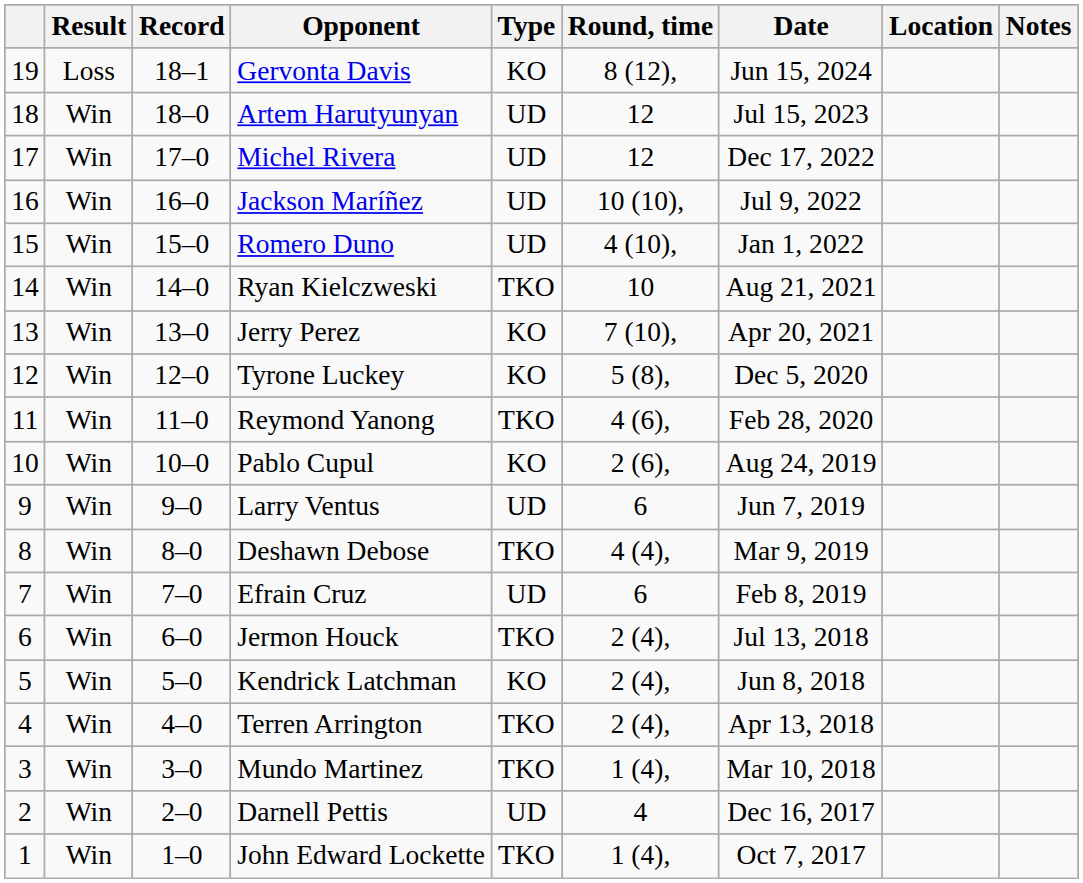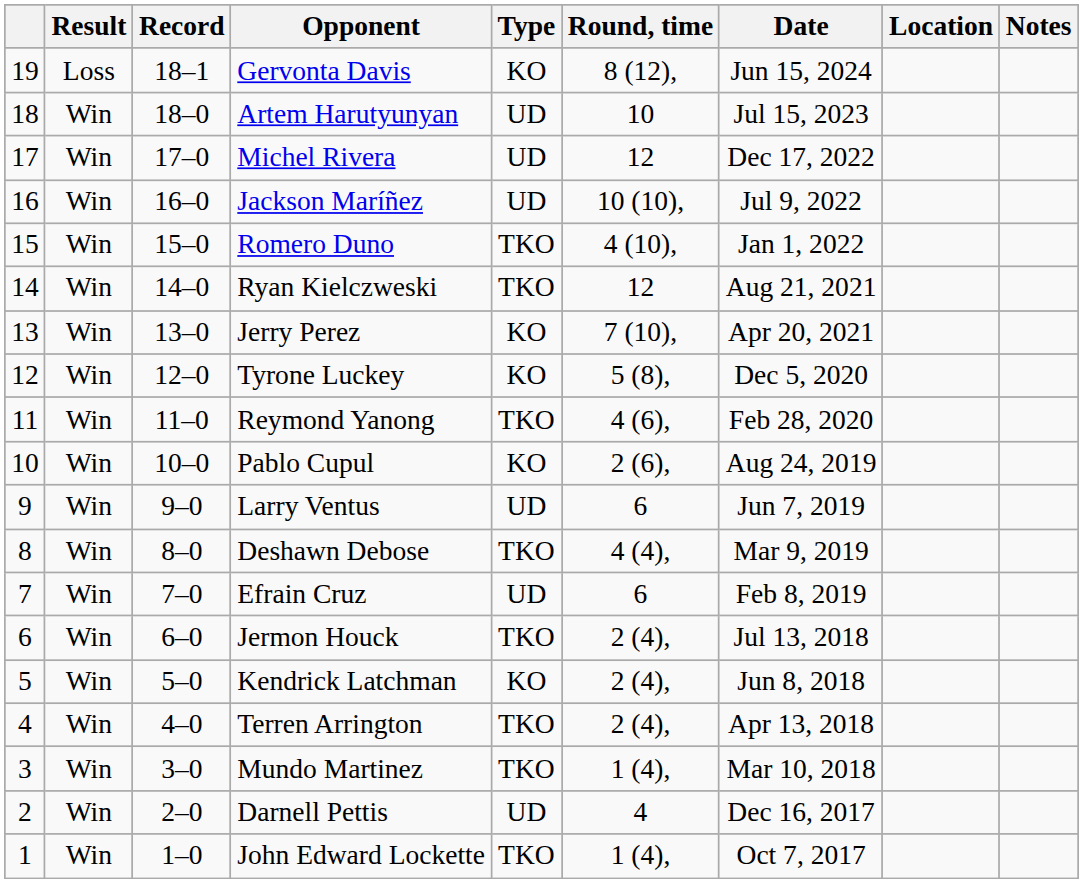 <table class="wikitable" style="text-align:center">
 <tr>
 <th></th>
 <th>Result</th>
 <th>Record</th>
 <th>Opponent</th>
 <th>Type</th>
 <th>Round, time</th>
 <th>Date</th>
 <th>Location</th>
 <th>Notes</th>
 </tr>
 <tr>
 <td>19</td>
 <td>Loss</td>
 <td>18–1</td>
 <td style="text-align:left;"><a href='#'>Gervonta Davis</a></td>
 <td>KO</td>
 <td>8 (12), </td>
 <td>Jun 15, 2024</td>
 <td style="text-align:left;"></td>
 <td style="text-align:left;"></td>
 </tr>
 <tr>
 <td>18</td>
 <td>Win</td>
 <td>18–0</td>
 <td align=left><a href='#'>Artem Harutyunyan</a></td>
 <td>UD</td>
-<td>12</td>
+<td>10</td>
 <td>Jul 15, 2023</td>
 <td align=left></td>
 <td></td>
 </tr>
 <tr>
 <td>17</td>
 <td>Win</td>
 <td>17–0</td>
 <td align=left><a href='#'>Michel Rivera</a></td>
 <td>UD</td>
 <td>12</td>
 <td>Dec 17, 2022</td>
 <td align=left></td>
 <td></td>
 </tr>
 <tr>
 <td>16</td>
 <td>Win</td>
 <td>16–0</td>
 <td align=left><a href='#'>Jackson Maríñez</a></td>
 <td>UD</td>
 <td>10 (10), </td>
 <td>Jul 9, 2022</td>
 <td align=left></td>
 <td></td>
 </tr>
 <tr>
 <td>15</td>
 <td>Win</td>
 <td>15–0</td>
 <td align=left><a href='#'>Romero Duno</a></td>
-<td>UD</td>
+<td>TKO</td>
 <td>4 (10), </td>
 <td>Jan 1, 2022</td>
 <td align=left></td>
 <td></td>
 </tr>
 <tr>
 <td>14</td>
 <td>Win</td>
 <td>14–0</td>
 <td align=left>Ryan Kielczweski</td>
 <td>TKO</td>
-<td>10</td>
+<td>12</td>
 <td>Aug 21, 2021</td>
 <td align=left></td>
 <td></td>
 </tr>
 <tr>
 <td>13</td>
 <td>Win</td>
 <td>13–0</td>
 <td align=left>Jerry Perez</td>
 <td>KO</td>
 <td>7 (10), </td>
 <td>Apr 20, 2021</td>
 <td align=left></td>
 <td></td>
 </tr>
 <tr>
 <td>12</td>
 <td>Win</td>
 <td>12–0</td>
 <td align=left>Tyrone Luckey</td>
 <td>KO</td>
 <td>5 (8), </td>
 <td>Dec 5, 2020</td>
 <td align=left></td>
 <td></td>
 </tr>
 <tr>
 <td>11</td>
 <td>Win</td>
 <td>11–0</td>
 <td align=left>Reymond Yanong</td>
 <td>TKO</td>
 <td>4 (6), </td>
 <td>Feb 28, 2020</td>
 <td align=left></td>
 <td></td>
 </tr>
 <tr>
 <td>10</td>
 <td>Win</td>
 <td>10–0</td>
 <td align=left>Pablo Cupul</td>
 <td>KO</td>
 <td>2 (6), </td>
 <td>Aug 24, 2019</td>
 <td align=left></td>
 <td></td>
 </tr>
 <tr>
 <td>9</td>
 <td>Win</td>
 <td>9–0</td>
 <td align=left>Larry Ventus</td>
 <td>UD</td>
 <td>6</td>
 <td>Jun 7, 2019</td>
 <td align=left></td>
 <td></td>
 </tr>
 <tr>
 <td>8</td>
 <td>Win</td>
 <td>8–0</td>
 <td align=left>Deshawn Debose</td>
 <td>TKO</td>
 <td>4 (4), </td>
 <td>Mar 9, 2019</td>
 <td align=left></td>
 <td></td>
 </tr>
 <tr>
 <td>7</td>
 <td>Win</td>
 <td>7–0</td>
 <td align=left>Efrain Cruz</td>
 <td>UD</td>
 <td>6</td>
 <td>Feb 8, 2019</td>
 <td align=left></td>
 <td></td>
 </tr>
 <tr>
 <td>6</td>
 <td>Win</td>
 <td>6–0</td>
 <td align=left>Jermon Houck</td>
 <td>TKO</td>
 <td>2 (4), </td>
 <td>Jul 13, 2018</td>
 <td align=left></td>
 <td></td>
 </tr>
 <tr>
 <td>5</td>
 <td>Win</td>
 <td>5–0</td>
 <td align=left>Kendrick Latchman</td>
 <td>KO</td>
 <td>2 (4), </td>
 <td>Jun 8, 2018</td>
 <td align=left></td>
 <td></td>
 </tr>
 <tr>
 <td>4</td>
 <td>Win</td>
 <td>4–0</td>
 <td align=left>Terren Arrington</td>
 <td>TKO</td>
 <td>2 (4), </td>
 <td>Apr 13, 2018</td>
 <td align=left></td>
 <td></td>
 </tr>
 <tr>
 <td>3</td>
 <td>Win</td>
 <td>3–0</td>
 <td align=left>Mundo Martinez</td>
 <td>TKO</td>
 <td>1 (4), </td>
 <td>Mar 10, 2018</td>
 <td align=left></td>
 <td></td>
 </tr>
 <tr>
 <td>2</td>
 <td>Win</td>
 <td>2–0</td>
 <td align=left>Darnell Pettis</td>
 <td>UD</td>
 <td>4</td>
 <td>Dec 16, 2017</td>
 <td align=left></td>
 <td></td>
 </tr>
 <tr>
 <td>1</td>
 <td>Win</td>
 <td>1–0</td>
 <td align=left>John Edward Lockette</td>
 <td>TKO</td>
 <td>1 (4), </td>
 <td>Oct 7, 2017</td>
 <td align=left></td>
 <td></td>
 </tr>
 <tr>
 </tr>
 </table>
